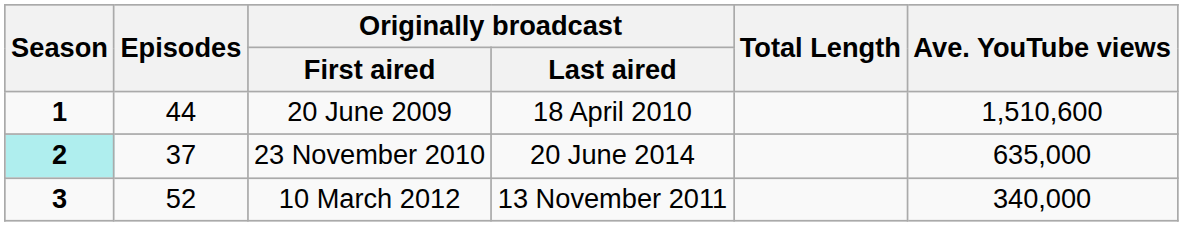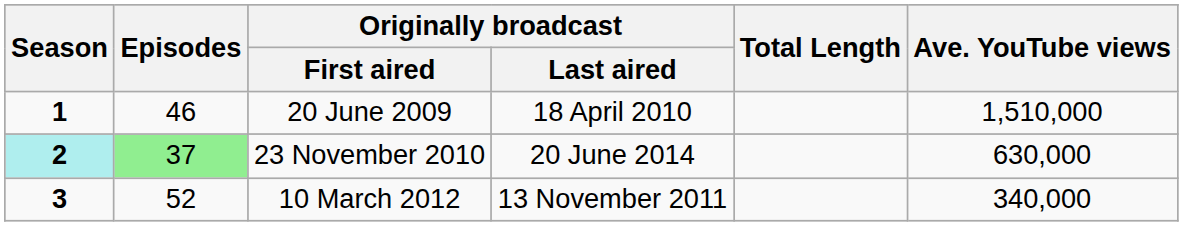 <table class="wikitable" style="text-align: center">
 <tr>
 <th rowspan=2>Season</th>
 <th rowspan=2>Episodes</th>
 <th colspan=2>Originally broadcast</th>
 <th rowspan=2>Total Length</th>
 <th rowspan=2>Ave. YouTube views</th>
 </tr>
 <tr>
 <th>First aired</th>
 <th>Last aired</th>
 </tr>
 <tr>
 <td><strong>1</strong></td>
-<td>44</td>
+<td>46</td>
 <td>20 June 2009</td>
 <td>18 April 2010</td>
 <td></td>
-<td>1,510,600</td>
+<td>1,510,000</td>
 </tr>
 <tr>
 <td style="background: paleturquoise;"><strong>2</strong></td>
-<td>37</td>
+<td style="background: lightgreen;">37</td>
 <td>23 November 2010</td>
 <td>20 June 2014</td>
 <td></td>
-<td>635,000</td>
+<td>630,000</td>
 </tr>
 <tr>
 <td><strong>3</strong></td>
 <td>52</td>
 <td>10 March 2012</td>
 <td>13 November 2011</td>
 <td></td>
 <td>340,000</td>
 </tr>
 </table>
